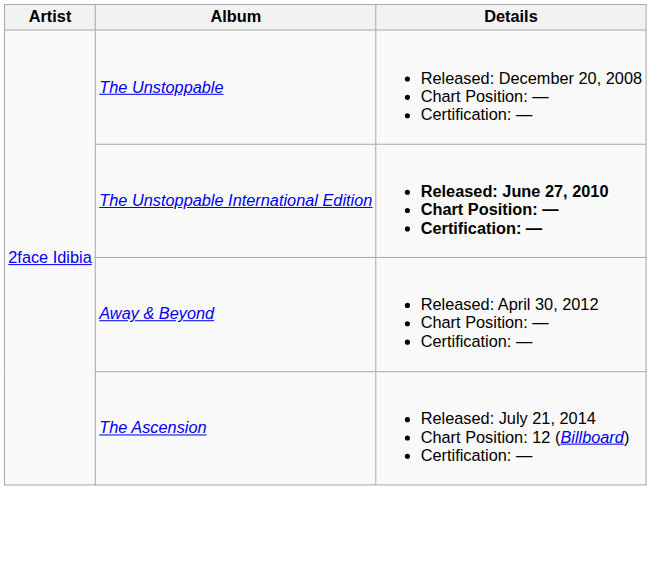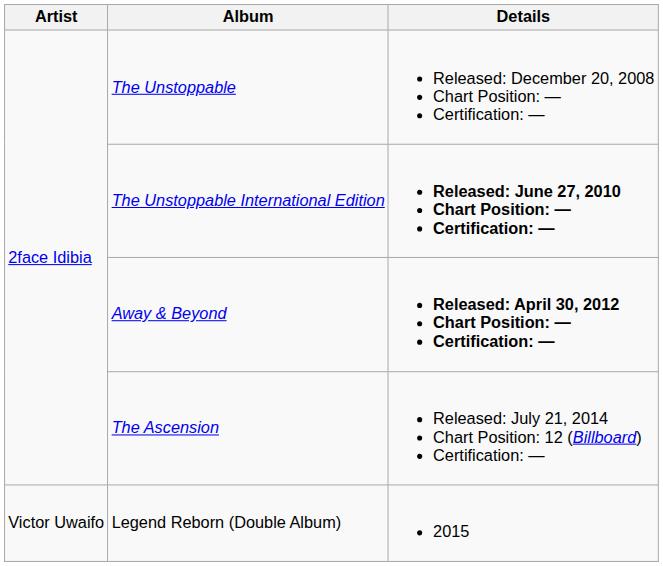 <table class = "wikitable sortable">
 <tr>
 <th>Artist</th>
 <th>Album</th>
 <th>Details</th>
 </tr>
 <tr>
 <td rowspan="4"><a href='#'>2face Idibia</a></td>
 <td><em><a href='#'>The Unstoppable</a></em></td>
 <td><br><ul><li>Released: December 20, 2008</li><li>Chart Position: —</li><li>Certification:  —</li></ul></td>
 </tr>
 <tr>
 <td><a href='#'><em>The Unstoppable International Edition</em></a></td>
 <td><strong><br><ul><li>Released: June 27, 2010</li><li>Chart Position: —</li><li>Certification:  —</li></ul></strong></td>
 </tr>
 <tr>
 <td><em><a href='#'>Away & Beyond</a></em></td>
-<td><br><ul><li>Released:  April 30, 2012</li><li>Chart Position: —</li><li>Certification:  —</li></ul></td>
+<td><strong><br><ul><li>Released:  April 30, 2012</li><li>Chart Position: —</li><li>Certification:  —</li></ul></strong></td>
 </tr>
 <tr>
 <td><a href='#'><em>The Ascension</em></a></td>
 <td><br><ul><li>Released: July 21, 2014</li><li>Chart Position: 12 (<em><a href='#'>Billboard</a></em>)</li><li>Certification:  —</li></ul></td>
 </tr>
+<tr>
+<td>Victor Uwaifo</td>
+<td>Legend Reborn (Double Album)</td>
+<td><br><ul><li>2015</li></ul></td>
+</tr>
 </table>
